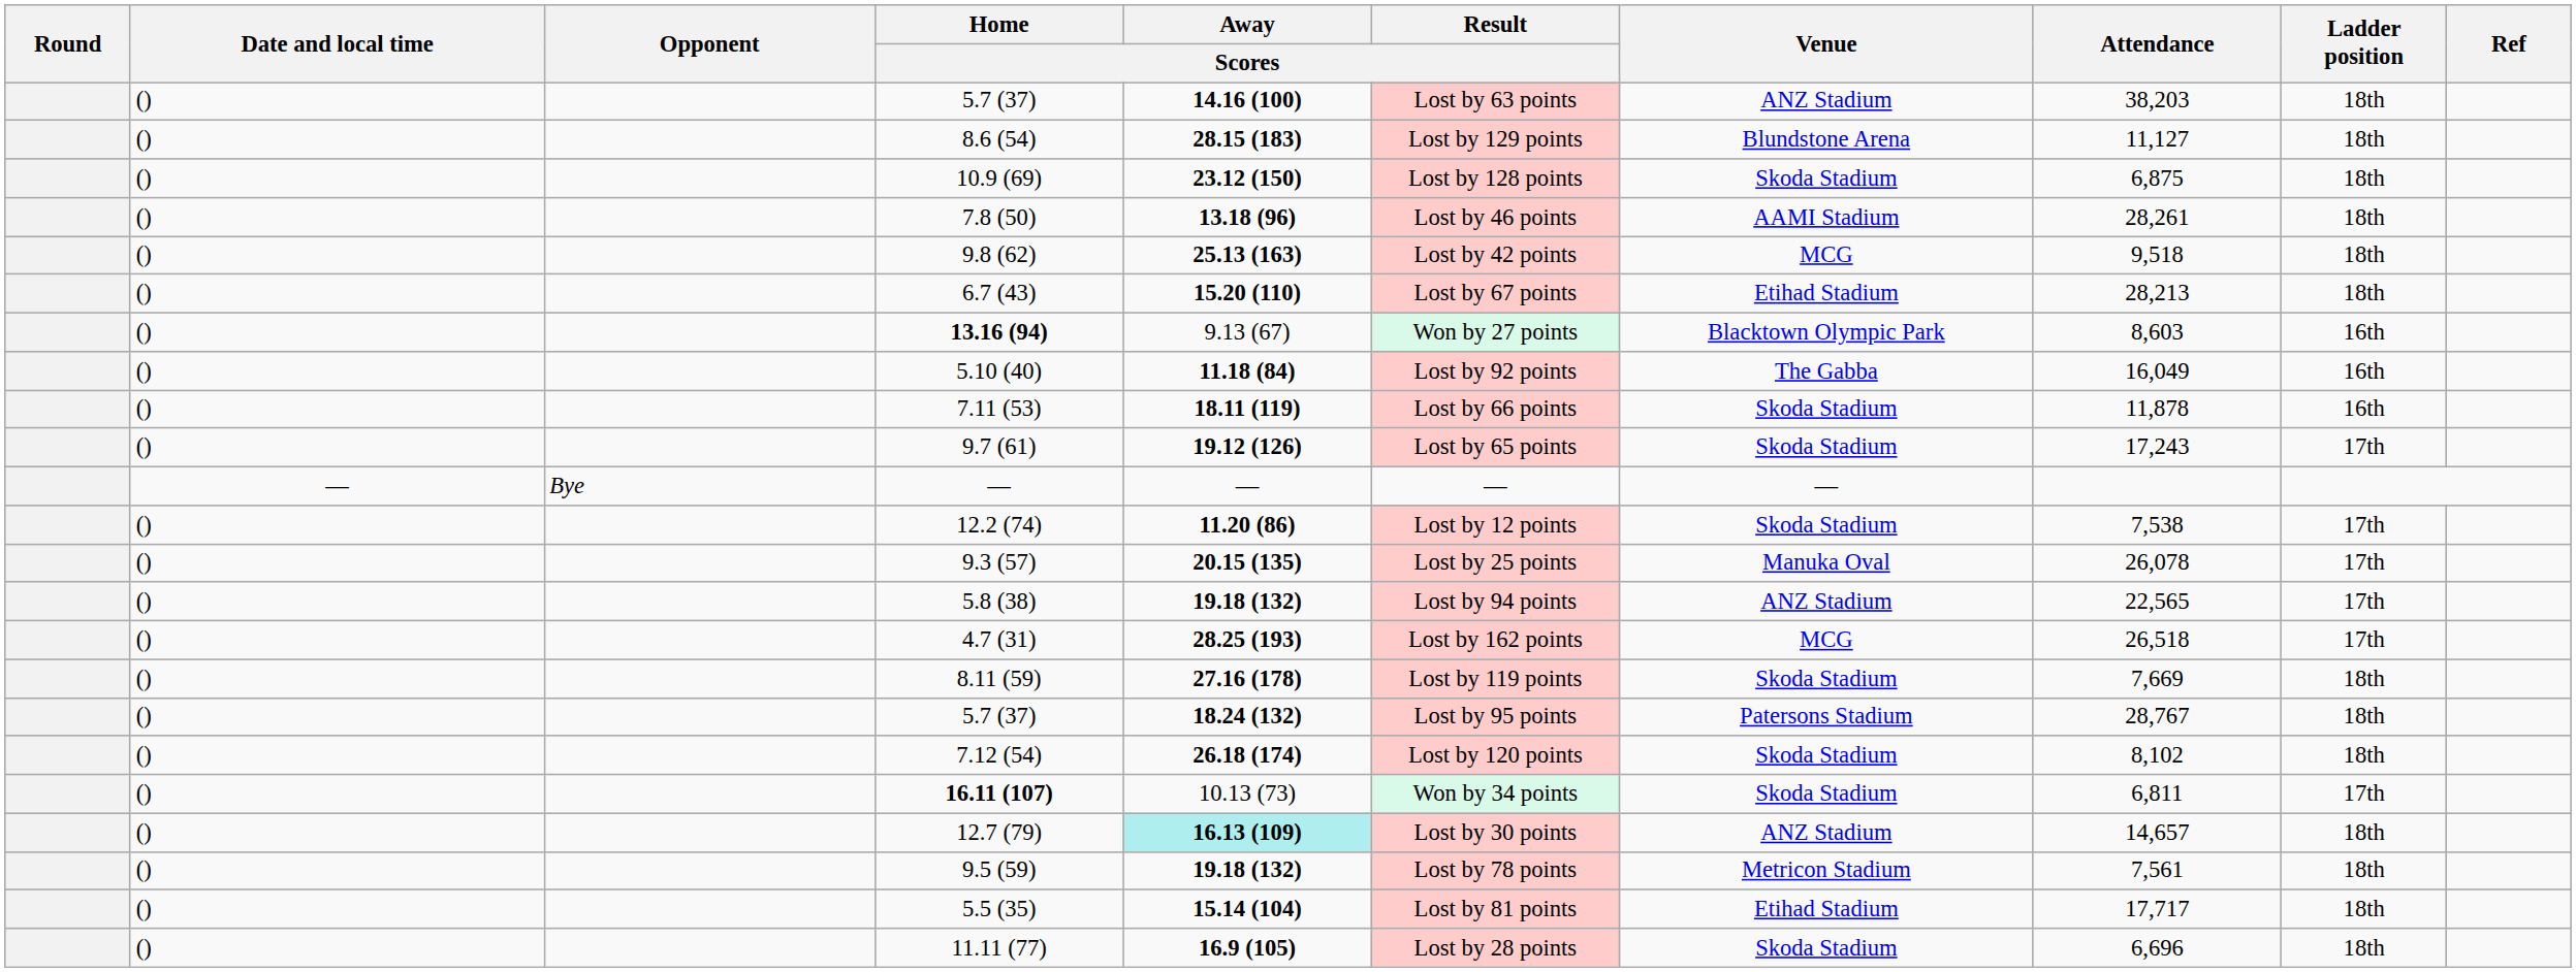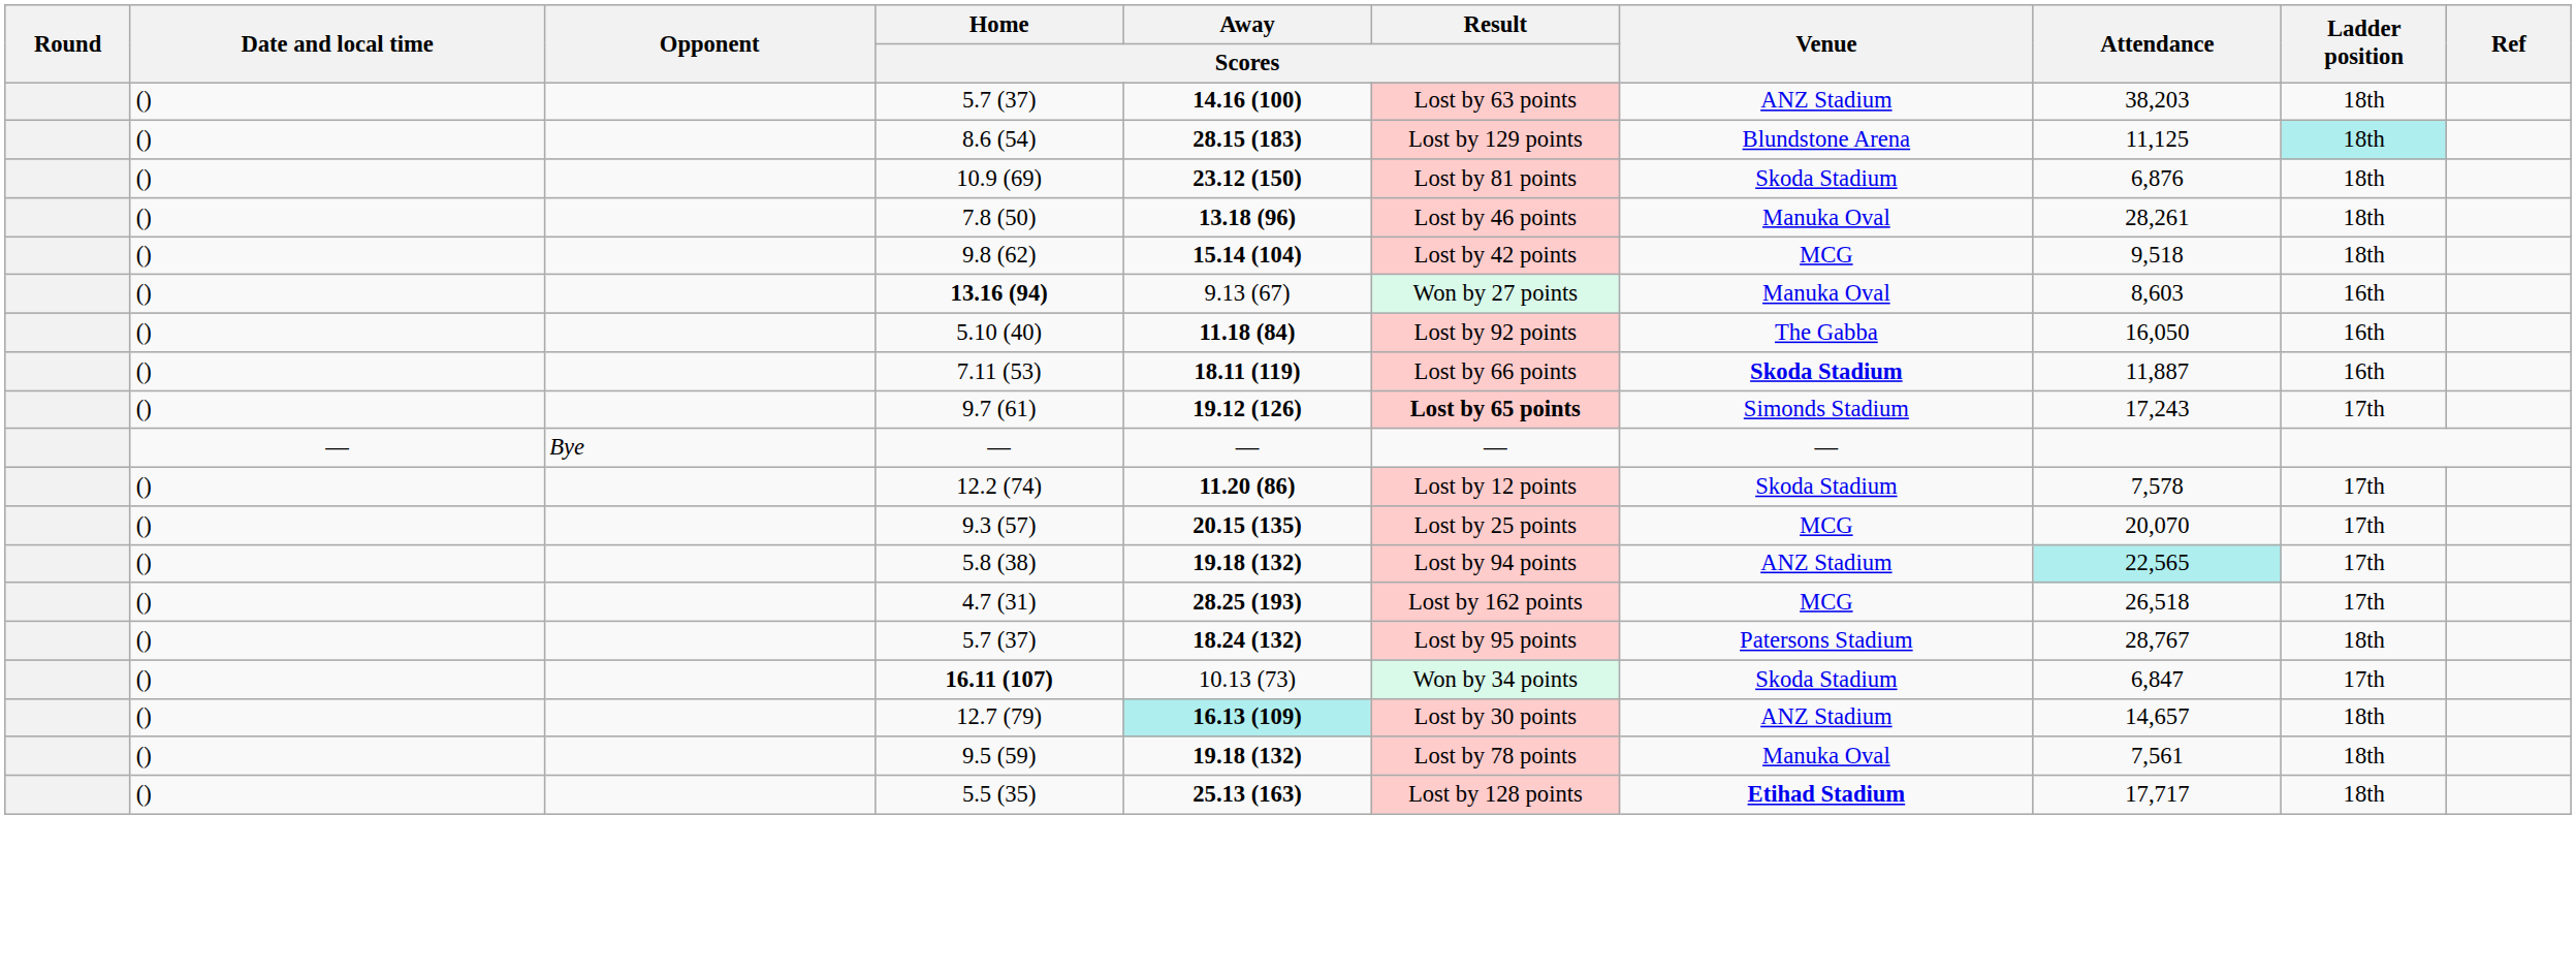 <table class="wikitable plainrowheaders sortable" style="font-size:90%; width:100%; text-align:center;">
 <tr>
 <th scope="col" width="3%" rowspan="2">Round</th>
 <th scope="col" width="10%" rowspan="2">Date and local time</th>
 <th scope="col" width="8%" rowspan="2">Opponent</th>
 <th scope="col" width="6%">Home</th>
 <th scope="col" width="6%">Away</th>
 <th scope="col" width="6%">Result</th>
 <th scope="col" width="10%" rowspan="2">Venue</th>
 <th scope="col" width="6%" rowspan="2">Attendance</th>
 <th scope="col" width="4%" rowspan="2">Ladder<br>position</th>
 <th scope="col" class="unsortable" width="3%" rowspan=2>Ref</th>
 </tr>
 <tr>
 <th scope="col" colspan="3">Scores</th>
 </tr>
 <tr>
 <th scope="row"></th>
 <td align=left> ()</td>
 <td align=left></td>
 <td>5.7 (37)</td>
 <td><strong>14.16 (100)</strong></td>
 <td style="background:#fcc;">Lost by 63 points</td>
 <td><a href='#'>ANZ Stadium</a></td>
 <td>38,203</td>
 <td>18th</td>
 <td></td>
 </tr>
 <tr>
 <th scope="row"></th>
 <td align=left> ()</td>
 <td align=left></td>
 <td>8.6 (54)</td>
 <td><strong>28.15 (183)</strong></td>
 <td style="background:#fcc;">Lost by 129 points</td>
 <td><a href='#'>Blundstone Arena</a></td>
-<td>11,127</td>
-<td>18th</td>
+<td>11,125</td>
+<td style="background: paleturquoise;">18th</td>
 <td></td>
 </tr>
 <tr>
 <th scope="row"></th>
 <td align=left> ()</td>
 <td align=left></td>
 <td>10.9 (69)</td>
 <td><strong>23.12 (150)</strong></td>
-<td style="background:#fcc;">Lost by 128 points</td>
+<td style="background:#fcc;">Lost by 81 points</td>
 <td><a href='#'>Skoda Stadium</a></td>
-<td>6,875</td>
+<td>6,876</td>
 <td>18th</td>
 <td></td>
 </tr>
 <tr>
 <th scope="row"></th>
 <td align=left> ()</td>
 <td align=left></td>
 <td>7.8 (50)</td>
 <td><strong>13.18 (96)</strong></td>
 <td style="background:#fcc;">Lost by 46 points</td>
-<td><a href='#'>AAMI Stadium</a></td>
+<td><a href='#'>Manuka Oval</a></td>
 <td>28,261</td>
 <td>18th</td>
 <td></td>
 </tr>
 <tr>
 <th scope="row"></th>
 <td align=left> ()</td>
 <td align=left></td>
 <td>9.8 (62)</td>
-<td><strong>25.13 (163)</strong></td>
+<td><strong>15.14 (104)</strong></td>
 <td style="background:#fcc;">Lost by 42 points</td>
 <td><a href='#'>MCG</a></td>
 <td>9,518</td>
 <td>18th</td>
 <td></td>
 </tr>
 <tr>
 <th scope="row"></th>
 <td align=left> ()</td>
 <td align=left></td>
-<td>6.7 (43)</td>
-<td><strong>15.20 (110)</strong></td>
-<td style="background:#fcc;">Lost by 67 points</td>
-<td><a href='#'>Etihad Stadium</a></td>
-<td>28,213</td>
-<td>18th</td>
-<td></td>
-</tr>
-<tr>
-<th scope="row"></th>
-<td align=left> ()</td>
-<td align=left></td>
 <td><strong>13.16 (94)</strong></td>
 <td>9.13 (67)</td>
 <td style="background:#d9f9e9">Won by 27 points</td>
-<td><a href='#'>Blacktown Olympic Park</a></td>
+<td><a href='#'>Manuka Oval</a></td>
 <td>8,603</td>
 <td>16th</td>
 <td></td>
 </tr>
 <tr>
 <th scope="row"></th>
 <td align=left> ()</td>
 <td align=left></td>
 <td>5.10 (40)</td>
 <td><strong>11.18 (84)</strong></td>
 <td style="background:#fcc;">Lost by 92 points</td>
 <td><a href='#'>The Gabba</a></td>
-<td>16,049</td>
+<td>16,050</td>
 <td>16th</td>
 <td></td>
 </tr>
 <tr>
 <th scope="row"></th>
 <td align=left> ()</td>
 <td align=left></td>
 <td>7.11 (53)</td>
 <td><strong>18.11 (119)</strong></td>
 <td style="background:#fcc;">Lost by 66 points</td>
-<td><a href='#'>Skoda Stadium</a></td>
-<td>11,878</td>
+<td><strong><a href='#'>Skoda Stadium</a></strong></td>
+<td>11,887</td>
 <td>16th</td>
 <td></td>
 </tr>
 <tr>
 <th scope="row"></th>
 <td align=left> ()</td>
 <td align=left></td>
 <td>9.7 (61)</td>
 <td><strong>19.12 (126)</strong></td>
-<td style="background:#fcc;">Lost by 65 points</td>
-<td><a href='#'>Skoda Stadium</a></td>
+<td style="background:#fcc;"><strong>Lost by 65 points</strong></td>
+<td><a href='#'>Simonds Stadium</a></td>
 <td>17,243</td>
 <td>17th</td>
 <td></td>
 </tr>
 <tr>
 <th scope="row"></th>
 <td>—</td>
 <td align=left><em>Bye</em></td>
 <td>—</td>
 <td>—</td>
 <td>—</td>
 <td>—</td>
 <td></td>
 </tr>
 <tr>
 <th scope="row"></th>
 <td align=left> ()</td>
 <td align=left></td>
 <td>12.2 (74)</td>
 <td><strong>11.20 (86)</strong></td>
 <td style="background:#fcc;">Lost by 12 points</td>
 <td><a href='#'>Skoda Stadium</a></td>
-<td>7,538</td>
+<td>7,578</td>
 <td>17th</td>
 <td></td>
 </tr>
 <tr>
 <th scope="row"></th>
 <td align=left> ()</td>
 <td align=left></td>
 <td>9.3 (57)</td>
 <td><strong>20.15 (135)</strong></td>
 <td style="background:#fcc;">Lost by 25 points</td>
-<td><a href='#'>Manuka Oval</a></td>
-<td>26,078</td>
+<td><a href='#'>MCG</a></td>
+<td>20,070</td>
 <td>17th</td>
 <td></td>
 </tr>
 <tr>
 <th scope="row"></th>
 <td align=left> ()</td>
 <td align=left></td>
 <td>5.8 (38)</td>
 <td><strong>19.18 (132)</strong></td>
 <td style="background:#fcc;">Lost by 94 points</td>
 <td><a href='#'>ANZ Stadium</a></td>
-<td>22,565</td>
+<td style="background: paleturquoise;">22,565</td>
 <td>17th</td>
 <td></td>
 </tr>
 <tr>
 <th scope="row"></th>
 <td align=left> ()</td>
 <td align=left></td>
 <td>4.7 (31)</td>
 <td><strong>28.25 (193)</strong></td>
 <td style="background:#fcc;">Lost by 162 points</td>
 <td><a href='#'>MCG</a></td>
 <td>26,518</td>
 <td>17th</td>
 <td></td>
 </tr>
 <tr>
 <th scope="row"></th>
 <td align=left> ()</td>
 <td align=left></td>
-<td>8.11 (59)</td>
-<td><strong>27.16 (178)</strong></td>
-<td style="background:#fcc;">Lost by 119 points</td>
-<td><a href='#'>Skoda Stadium</a></td>
-<td>7,669</td>
-<td>18th</td>
-<td></td>
-</tr>
-<tr>
-<th scope="row"></th>
-<td align=left> ()</td>
-<td align=left></td>
 <td>5.7 (37)</td>
 <td><strong>18.24 (132)</strong></td>
 <td style="background:#fcc;">Lost by 95 points</td>
 <td><a href='#'>Patersons Stadium</a></td>
 <td>28,767</td>
 <td>18th</td>
 <td></td>
 </tr>
 <tr>
 <th scope="row"></th>
 <td align=left> ()</td>
 <td align=left></td>
-<td>7.12 (54)</td>
-<td><strong>26.18 (174)</strong></td>
-<td style="background:#fcc;">Lost by 120 points</td>
-<td><a href='#'>Skoda Stadium</a></td>
-<td>8,102</td>
-<td>18th</td>
-<td></td>
-</tr>
-<tr>
-<th scope="row"></th>
-<td align=left> ()</td>
-<td align=left></td>
 <td><strong>16.11 (107)</strong></td>
 <td>10.13 (73)</td>
 <td style="background:#d9f9e9">Won by 34 points</td>
 <td><a href='#'>Skoda Stadium</a></td>
-<td>6,811</td>
+<td>6,847</td>
 <td>17th</td>
 <td></td>
 </tr>
 <tr>
 <th scope="row"></th>
 <td align=left> ()</td>
 <td align=left></td>
 <td>12.7 (79)</td>
 <td style="background: paleturquoise;"><strong>16.13 (109)</strong></td>
 <td style="background:#fcc;">Lost by 30 points</td>
 <td><a href='#'>ANZ Stadium</a></td>
 <td>14,657</td>
 <td>18th</td>
 <td></td>
 </tr>
 <tr>
 <th scope="row"></th>
 <td align=left> ()</td>
 <td align=left></td>
 <td>9.5 (59)</td>
 <td><strong>19.18 (132)</strong></td>
 <td style="background:#fcc;">Lost by 78 points</td>
-<td><a href='#'>Metricon Stadium</a></td>
+<td><a href='#'>Manuka Oval</a></td>
 <td>7,561</td>
 <td>18th</td>
 <td></td>
 </tr>
 <tr>
 <th scope="row"></th>
 <td align=left> ()</td>
 <td align=left></td>
 <td>5.5 (35)</td>
-<td><strong>15.14 (104)</strong></td>
-<td style="background:#fcc;">Lost by 81 points</td>
-<td><a href='#'>Etihad Stadium</a></td>
+<td><strong>25.13 (163)</strong></td>
+<td style="background:#fcc;">Lost by 128 points</td>
+<td><strong><a href='#'>Etihad Stadium</a></strong></td>
 <td>17,717</td>
 <td>18th</td>
 <td></td>
 </tr>
-<tr>
-<th scope="row"></th>
-<td align=left> ()</td>
-<td align=left></td>
-<td>11.11 (77)</td>
-<td><strong>16.9 (105)</strong></td>
-<td style="background:#fcc;">Lost by 28 points</td>
-<td><a href='#'>Skoda Stadium</a></td>
-<td>6,696</td>
-<td>18th</td>
-<td></td>
-</tr>
 </table>
